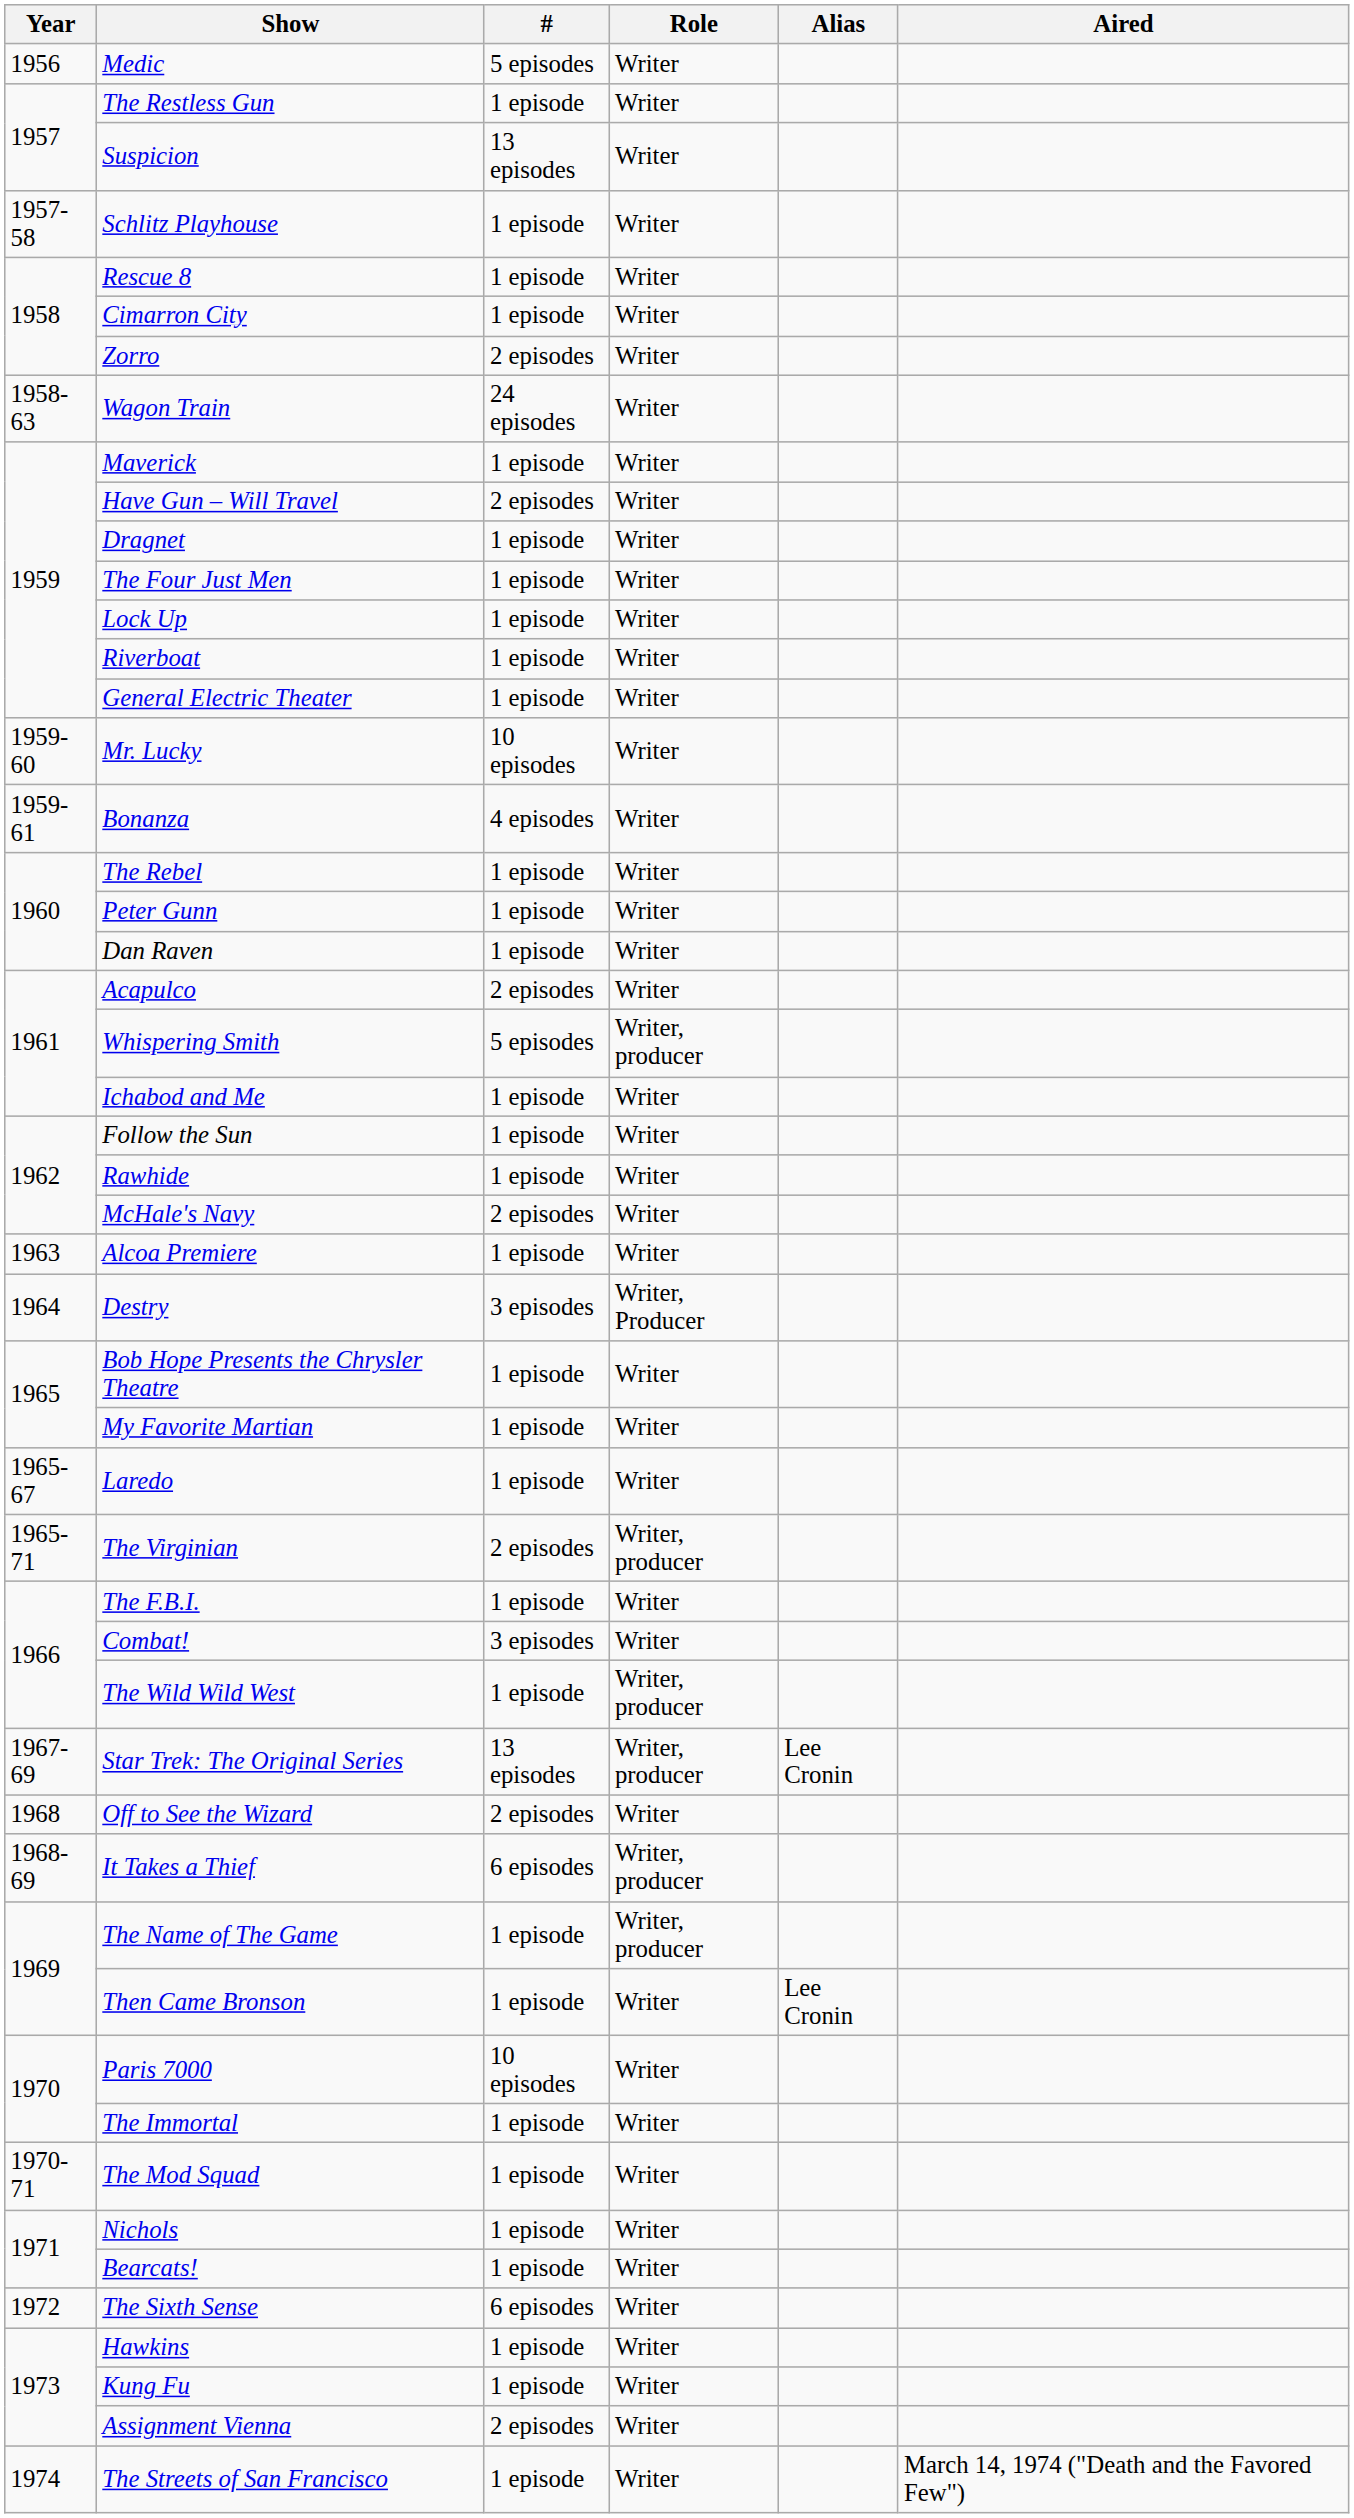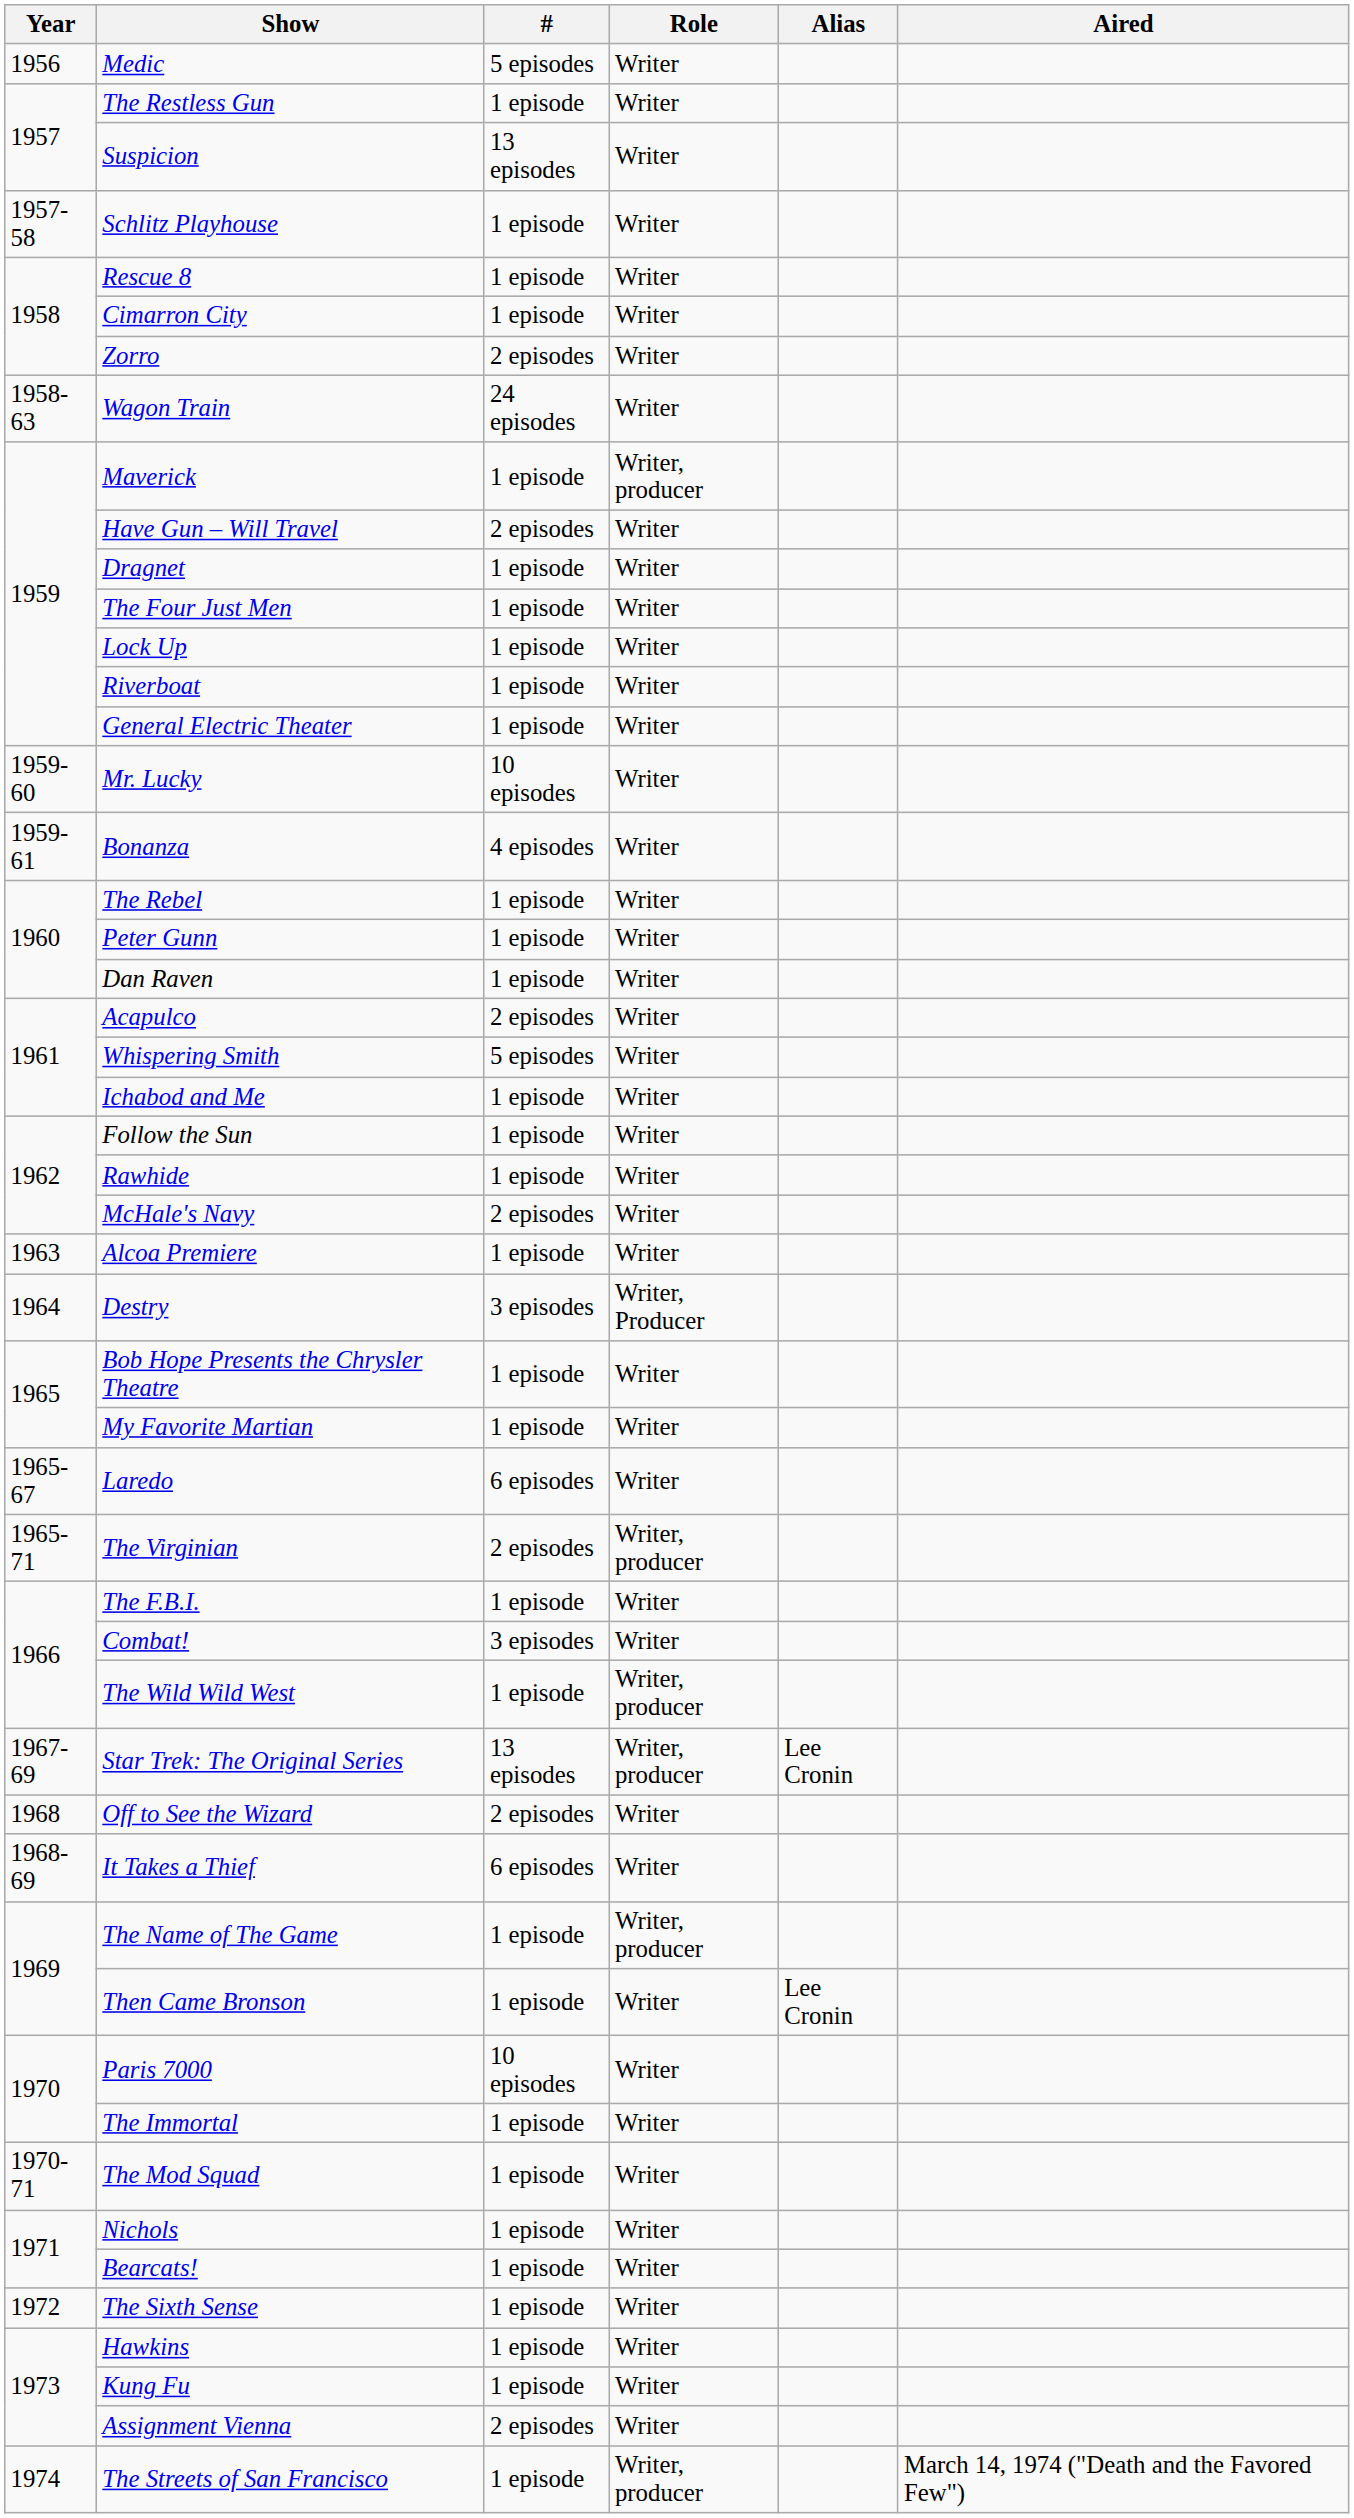 <table class="wikitable">
 <tr>
 <th>Year</th>
 <th>Show</th>
 <th>#</th>
 <th>Role</th>
 <th>Alias</th>
 <th>Aired</th>
 </tr>
 <tr>
 <td>1956</td>
 <td><em><a href='#'>Medic</a></em></td>
 <td>5 episodes</td>
 <td>Writer</td>
 <td></td>
 <td></td>
 </tr>
 <tr>
 <td rowspan=2>1957</td>
 <td><em><a href='#'>The Restless Gun</a></em></td>
 <td>1 episode</td>
 <td>Writer</td>
 <td></td>
 <td></td>
 </tr>
 <tr>
 <td><em><a href='#'>Suspicion</a></em></td>
 <td>13 episodes</td>
 <td>Writer</td>
 <td></td>
 <td></td>
 </tr>
 <tr>
 <td>1957-58</td>
 <td><em><a href='#'>Schlitz Playhouse</a></em></td>
 <td>1 episode</td>
 <td>Writer</td>
 <td></td>
 <td></td>
 </tr>
 <tr>
 <td rowspan=3>1958</td>
 <td><em><a href='#'>Rescue 8</a></em></td>
 <td>1 episode</td>
 <td>Writer</td>
 <td></td>
 <td></td>
 </tr>
 <tr>
 <td><em><a href='#'>Cimarron City</a></em></td>
 <td>1 episode</td>
 <td>Writer</td>
 <td></td>
 <td></td>
 </tr>
 <tr>
 <td><em><a href='#'>Zorro</a></em></td>
 <td>2 episodes</td>
 <td>Writer</td>
 <td></td>
 <td></td>
 </tr>
 <tr>
 <td>1958-63</td>
 <td><em><a href='#'>Wagon Train</a></em></td>
 <td>24 episodes</td>
 <td>Writer</td>
 <td></td>
 <td></td>
 </tr>
 <tr>
 <td rowspan=7>1959</td>
 <td><em><a href='#'>Maverick</a></em></td>
 <td>1 episode</td>
-<td>Writer</td>
+<td>Writer, producer</td>
 <td></td>
 <td></td>
 </tr>
 <tr>
 <td><em><a href='#'>Have Gun – Will Travel</a></em></td>
 <td>2 episodes</td>
 <td>Writer</td>
 <td></td>
 <td></td>
 </tr>
 <tr>
 <td><em><a href='#'>Dragnet</a></em></td>
 <td>1 episode</td>
 <td>Writer</td>
 <td></td>
 <td></td>
 </tr>
 <tr>
 <td><em><a href='#'>The Four Just Men</a></em></td>
 <td>1 episode</td>
 <td>Writer</td>
 <td></td>
 <td></td>
 </tr>
 <tr>
 <td><em><a href='#'>Lock Up</a></em></td>
 <td>1 episode</td>
 <td>Writer</td>
 <td></td>
 <td></td>
 </tr>
 <tr>
 <td><em><a href='#'>Riverboat</a></em></td>
 <td>1 episode</td>
 <td>Writer</td>
 <td></td>
 <td></td>
 </tr>
 <tr>
 <td><em><a href='#'>General Electric Theater</a></em></td>
 <td>1 episode</td>
 <td>Writer</td>
 <td></td>
 <td></td>
 </tr>
 <tr>
 <td>1959-60</td>
 <td><em><a href='#'>Mr. Lucky</a></em></td>
 <td>10 episodes</td>
 <td>Writer</td>
 <td></td>
 <td></td>
 </tr>
 <tr>
 <td>1959-61</td>
 <td><em><a href='#'>Bonanza</a></em></td>
 <td>4 episodes</td>
 <td>Writer</td>
 <td></td>
 <td></td>
 </tr>
 <tr>
 <td rowspan=3>1960</td>
 <td><em><a href='#'>The Rebel</a></em></td>
 <td>1 episode</td>
 <td>Writer</td>
 <td></td>
 <td></td>
 </tr>
 <tr>
 <td><em><a href='#'>Peter Gunn</a></em></td>
 <td>1 episode</td>
 <td>Writer</td>
 <td></td>
 <td></td>
 </tr>
 <tr>
 <td><em>Dan Raven</em></td>
 <td>1 episode</td>
 <td>Writer</td>
 <td></td>
 <td></td>
 </tr>
 <tr>
 <td rowspan=3>1961</td>
 <td><em><a href='#'>Acapulco</a></em></td>
 <td>2 episodes</td>
 <td>Writer</td>
 <td></td>
 <td></td>
 </tr>
 <tr>
 <td><em><a href='#'>Whispering Smith</a></em></td>
 <td>5 episodes</td>
-<td>Writer, producer</td>
+<td>Writer</td>
 <td></td>
 <td></td>
 </tr>
 <tr>
 <td><em><a href='#'>Ichabod and Me</a></em></td>
 <td>1 episode</td>
 <td>Writer</td>
 <td></td>
 <td></td>
 </tr>
 <tr>
 <td rowspan=3>1962</td>
 <td><em>Follow the Sun</em></td>
 <td>1 episode</td>
 <td>Writer</td>
 <td></td>
 <td></td>
 </tr>
 <tr>
 <td><em><a href='#'>Rawhide</a></em></td>
 <td>1 episode</td>
 <td>Writer</td>
 <td></td>
 <td></td>
 </tr>
 <tr>
 <td><em><a href='#'>McHale's Navy</a></em></td>
 <td>2 episodes</td>
 <td>Writer</td>
 <td></td>
 <td></td>
 </tr>
 <tr>
 <td>1963</td>
 <td><em><a href='#'>Alcoa Premiere</a></em></td>
 <td>1 episode</td>
 <td>Writer</td>
 <td></td>
 <td></td>
 </tr>
 <tr>
 <td>1964</td>
 <td><em><a href='#'>Destry</a></em></td>
 <td>3 episodes</td>
 <td>Writer, Producer</td>
 <td></td>
 <td></td>
 </tr>
 <tr>
 <td rowspan=2>1965</td>
 <td><em><a href='#'>Bob Hope Presents the Chrysler Theatre</a></em></td>
 <td>1 episode</td>
 <td>Writer</td>
 <td></td>
 <td></td>
 </tr>
 <tr>
 <td><em><a href='#'>My Favorite Martian</a></em></td>
 <td>1 episode</td>
 <td>Writer</td>
 <td></td>
 <td></td>
 </tr>
 <tr>
 <td>1965-67</td>
 <td><em><a href='#'>Laredo</a></em></td>
-<td>1 episode</td>
+<td>6 episodes</td>
 <td>Writer</td>
 <td></td>
 <td></td>
 </tr>
 <tr>
 <td>1965-71</td>
 <td><em><a href='#'>The Virginian</a></em></td>
 <td>2 episodes</td>
 <td>Writer, producer</td>
 <td></td>
 <td></td>
 </tr>
 <tr>
 <td rowspan=3>1966</td>
 <td><em><a href='#'>The F.B.I.</a></em></td>
 <td>1 episode</td>
 <td>Writer</td>
 <td></td>
 <td></td>
 </tr>
 <tr>
 <td><em><a href='#'>Combat!</a></em></td>
 <td>3 episodes</td>
 <td>Writer</td>
 <td></td>
 <td></td>
 </tr>
 <tr>
 <td><em><a href='#'>The Wild Wild West</a></em></td>
 <td>1 episode</td>
 <td>Writer, producer</td>
 <td></td>
 <td></td>
 </tr>
 <tr>
 <td>1967-69</td>
 <td><em><a href='#'>Star Trek: The Original Series</a></em></td>
 <td>13 episodes</td>
 <td>Writer, producer</td>
 <td>Lee Cronin</td>
 <td></td>
 </tr>
 <tr>
 <td>1968</td>
 <td><em><a href='#'>Off to See the Wizard</a></em></td>
 <td>2 episodes</td>
 <td>Writer</td>
 <td></td>
 <td></td>
 </tr>
 <tr>
 <td>1968-69</td>
 <td><em><a href='#'>It Takes a Thief</a></em></td>
 <td>6 episodes</td>
-<td>Writer, producer</td>
+<td>Writer</td>
 <td></td>
 <td></td>
 </tr>
 <tr>
 <td rowspan=2>1969</td>
 <td><em><a href='#'>The Name of The Game</a></em></td>
 <td>1 episode</td>
 <td>Writer, producer</td>
 <td></td>
 <td></td>
 </tr>
 <tr>
 <td><em><a href='#'>Then Came Bronson</a></em></td>
 <td>1 episode</td>
 <td>Writer</td>
 <td>Lee Cronin</td>
 <td></td>
 </tr>
 <tr>
 <td rowspan=2>1970</td>
 <td><em><a href='#'>Paris 7000</a></em></td>
 <td>10 episodes</td>
 <td>Writer</td>
 <td></td>
 <td></td>
 </tr>
 <tr>
 <td><em><a href='#'>The Immortal</a></em></td>
 <td>1 episode</td>
 <td>Writer</td>
 <td></td>
 <td></td>
 </tr>
 <tr>
 <td>1970-71</td>
 <td><em><a href='#'>The Mod Squad</a></em></td>
 <td>1 episode</td>
 <td>Writer</td>
 <td></td>
 <td></td>
 </tr>
 <tr>
 <td rowspan=2>1971</td>
 <td><em><a href='#'>Nichols</a></em></td>
 <td>1 episode</td>
 <td>Writer</td>
 <td></td>
 <td></td>
 </tr>
 <tr>
 <td><em><a href='#'>Bearcats!</a></em></td>
 <td>1 episode</td>
 <td>Writer</td>
 <td></td>
 <td></td>
 </tr>
 <tr>
 <td>1972</td>
 <td><em><a href='#'>The Sixth Sense</a></em></td>
-<td>6 episodes</td>
+<td>1 episode</td>
 <td>Writer</td>
 <td></td>
 <td></td>
 </tr>
 <tr>
 <td rowspan=3>1973</td>
 <td><em><a href='#'>Hawkins</a></em></td>
 <td>1 episode</td>
 <td>Writer</td>
 <td></td>
 <td></td>
 </tr>
 <tr>
 <td><em><a href='#'>Kung Fu</a></em></td>
 <td>1 episode</td>
 <td>Writer</td>
 <td></td>
 <td></td>
 </tr>
 <tr>
 <td><em><a href='#'>Assignment Vienna</a></em></td>
 <td>2 episodes</td>
 <td>Writer</td>
 <td></td>
 <td></td>
 </tr>
 <tr>
 <td>1974</td>
 <td><em><a href='#'>The Streets of San Francisco</a></em></td>
 <td>1 episode</td>
-<td>Writer</td>
+<td>Writer, producer</td>
 <td></td>
 <td>March 14, 1974 ("Death and the Favored Few")</td>
 </tr>
 </table>
